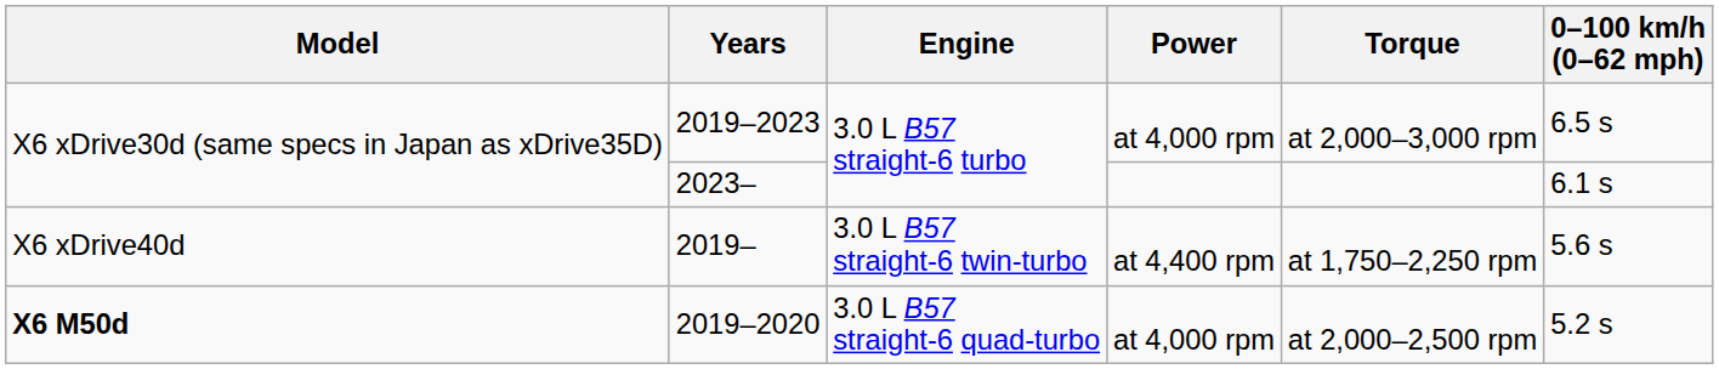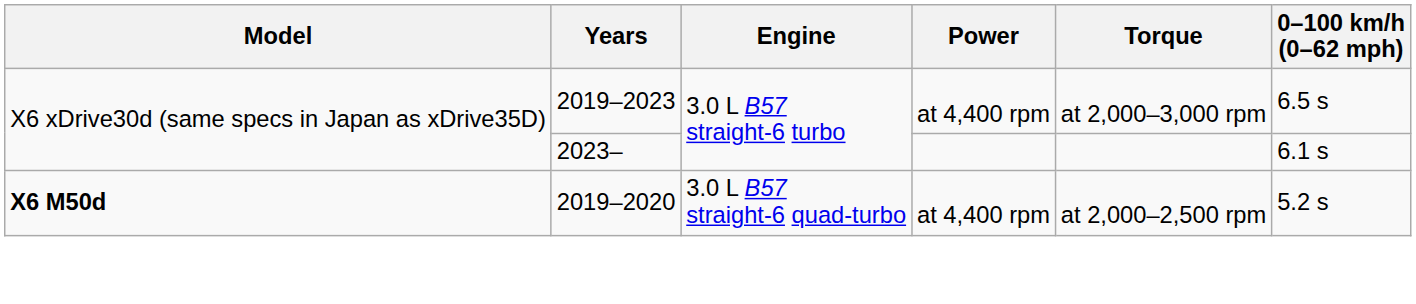 <table class="wikitable sortable" style="text-align: centre;">
 <tr>
 <th>Model</th>
 <th>Years</th>
 <th>Engine</th>
 <th>Power</th>
 <th>Torque</th>
 <th>0–100 km/h <br> (0–62 mph)</th>
 </tr>
 <tr>
 <td rowspan="2">X6 xDrive30d (same specs in Japan as xDrive35D)</td>
 <td>2019–2023</td>
 <td rowspan="2">3.0 L <em><a href='#'>B57</a></em> <br> <a href='#'>straight-6</a> <a href='#'>turbo</a></td>
-<td> <br> at 4,000 rpm</td>
+<td> <br> at 4,400 rpm</td>
 <td> <br> at 2,000–3,000 rpm</td>
 <td>6.5 s</td>
 </tr>
 <tr>
 <td>2023–</td>
 <td></td>
 <td></td>
 <td>6.1 s</td>
 </tr>
 <tr>
-<td>X6 xDrive40d</td>
-<td>2019–</td>
-<td>3.0 L <em><a href='#'>B57</a></em> <br> <a href='#'>straight-6</a> <a href='#'>twin-turbo</a></td>
-<td> <br> at 4,400 rpm</td>
-<td> <br> at 1,750–2,250 rpm</td>
-<td>5.6 s</td>
-</tr>
-<tr>
 <td><strong>X6 M50d</strong></td>
 <td>2019–2020</td>
 <td>3.0 L <em><a href='#'>B57</a></em> <br> <a href='#'>straight-6</a> <a href='#'>quad-turbo</a></td>
-<td> <br> at 4,000 rpm</td>
+<td> <br> at 4,400 rpm</td>
 <td> <br> at 2,000–2,500 rpm</td>
 <td>5.2 s</td>
 </tr>
 </table>
